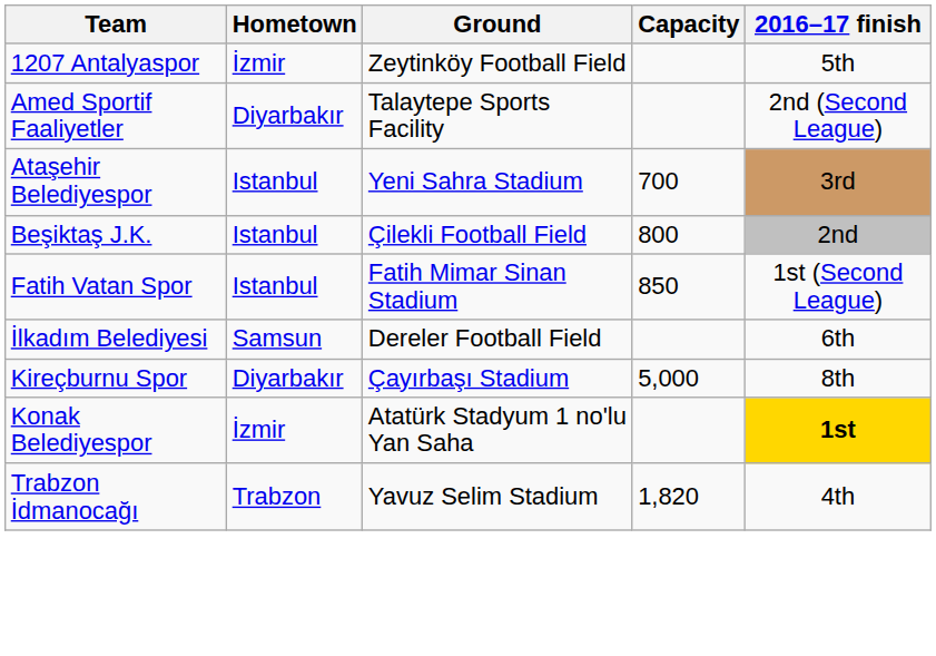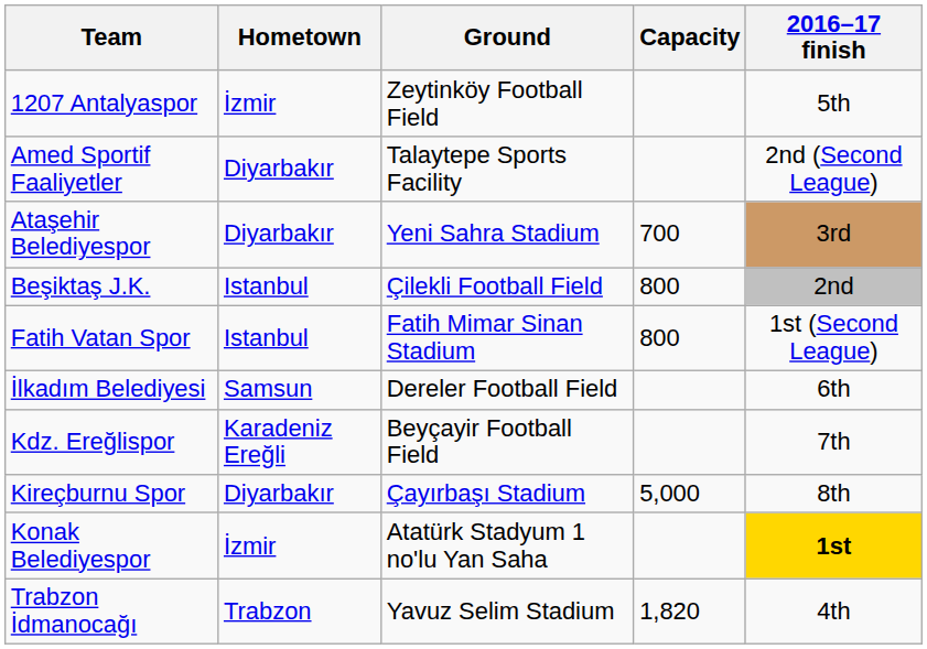 <table class="wikitable sortable">
 <tr>
 <th>Team</th>
 <th>Hometown</th>
 <th>Ground</th>
 <th>Capacity</th>
 <th data-sort-type="number"><a href='#'>2016–17</a> finish</th>
 </tr>
 <tr>
 <td><a href='#'>1207 Antalyaspor</a></td>
 <td><a href='#'>İzmir</a></td>
 <td>Zeytinköy Football Field</td>
 <td></td>
 <td align=center>5th</td>
 </tr>
 <tr>
 <td><a href='#'>Amed Sportif Faaliyetler</a></td>
 <td><a href='#'>Diyarbakır</a></td>
 <td>Talaytepe Sports Facility</td>
 <td></td>
 <td align=center> 2nd (<a href='#'>Second League</a>)</td>
 </tr>
 <tr>
 <td><a href='#'>Ataşehir Belediyespor</a></td>
-<td><a href='#'>Istanbul</a></td>
+<td><a href='#'>Diyarbakır</a></td>
 <td><a href='#'>Yeni Sahra Stadium</a></td>
 <td>700</td>
 <td align=center bgcolor=cc9966>3rd</td>
 </tr>
 <tr>
 <td><a href='#'>Beşiktaş J.K.</a></td>
 <td><a href='#'>Istanbul</a></td>
 <td><a href='#'>Çilekli Football Field</a></td>
 <td>800</td>
 <td align=center bgcolor=silver>2nd</td>
 </tr>
 <tr>
 <td><a href='#'>Fatih Vatan Spor</a></td>
 <td><a href='#'>Istanbul</a></td>
 <td><a href='#'>Fatih Mimar Sinan Stadium</a></td>
-<td>850</td>
+<td>800</td>
 <td align=center> 1st (<a href='#'>Second League</a>)</td>
 </tr>
 <tr>
 <td><a href='#'>İlkadım Belediyesi</a></td>
 <td><a href='#'>Samsun</a></td>
 <td>Dereler Football Field</td>
 <td></td>
 <td align=center>6th</td>
+</tr>
+<tr>
+<td><a href='#'>Kdz. Ereğlispor</a></td>
+<td><a href='#'>Karadeniz Ereğli</a></td>
+<td>Beyçayir Football Field</td>
+<td></td>
+<td align=center>7th</td>
 </tr>
 <tr>
 <td><a href='#'>Kireçburnu Spor</a></td>
 <td><a href='#'>Diyarbakır</a></td>
 <td><a href='#'>Çayırbaşı Stadium</a></td>
 <td>5,000</td>
 <td align=center>8th</td>
 </tr>
 <tr>
 <td><a href='#'>Konak Belediyespor</a></td>
 <td><a href='#'>İzmir</a></td>
 <td>Atatürk Stadyum 1 no'lu Yan Saha</td>
 <td></td>
 <td align=center bgcolor=gold><strong>1st</strong></td>
 </tr>
 <tr>
 <td><a href='#'>Trabzon İdmanocağı</a></td>
 <td><a href='#'>Trabzon</a></td>
 <td>Yavuz Selim Stadium</td>
 <td>1,820</td>
 <td align=center>4th</td>
 </tr>
 </table>
